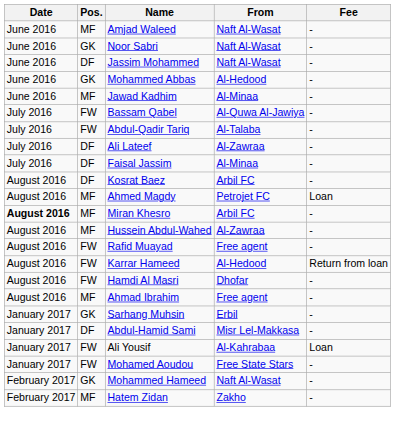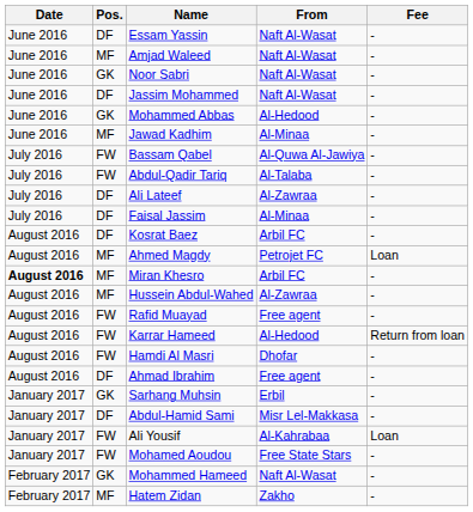 <table class="wikitable">
 <tr>
 <th>Date</th>
 <th>Pos.</th>
 <th>Name</th>
 <th>From</th>
 <th>Fee</th>
+</tr>
+<tr>
+<td>June 2016</td>
+<td>DF</td>
+<td> <a href='#'>Essam Yassin</a></td>
+<td> <a href='#'>Naft Al-Wasat</a></td>
+<td>-</td>
 </tr>
 <tr>
 <td>June 2016</td>
 <td>MF</td>
 <td> <a href='#'>Amjad Waleed</a></td>
 <td> <a href='#'>Naft Al-Wasat</a></td>
 <td>-</td>
 </tr>
 <tr>
 <td>June 2016</td>
 <td>GK</td>
 <td> <a href='#'>Noor Sabri</a></td>
 <td> <a href='#'>Naft Al-Wasat</a></td>
 <td>-</td>
 </tr>
 <tr>
 <td>June 2016</td>
 <td>DF</td>
 <td> <a href='#'>Jassim Mohammed</a></td>
 <td> <a href='#'>Naft Al-Wasat</a></td>
 <td>-</td>
 </tr>
 <tr>
 <td>June 2016</td>
 <td>GK</td>
 <td> <a href='#'>Mohammed Abbas</a></td>
 <td> <a href='#'>Al-Hedood</a></td>
 <td>-</td>
 </tr>
 <tr>
 <td>June 2016</td>
 <td>MF</td>
 <td> <a href='#'>Jawad Kadhim</a></td>
 <td> <a href='#'>Al-Minaa</a></td>
 <td>-</td>
 </tr>
 <tr>
 <td>July 2016</td>
 <td>FW</td>
 <td> <a href='#'>Bassam Qabel</a></td>
 <td> <a href='#'>Al-Quwa Al-Jawiya</a></td>
 <td>-</td>
 </tr>
 <tr>
 <td>July 2016</td>
 <td>FW</td>
 <td> <a href='#'>Abdul-Qadir Tariq</a></td>
 <td> <a href='#'>Al-Talaba</a></td>
 <td>-</td>
 </tr>
 <tr>
 <td>July 2016</td>
 <td>DF</td>
 <td> <a href='#'>Ali Lateef</a></td>
 <td> <a href='#'>Al-Zawraa</a></td>
 <td>-</td>
 </tr>
 <tr>
 <td>July 2016</td>
 <td>DF</td>
 <td> <a href='#'>Faisal Jassim</a></td>
 <td> <a href='#'>Al-Minaa</a></td>
 <td>-</td>
 </tr>
 <tr>
 <td>August 2016</td>
 <td>DF</td>
 <td> <a href='#'>Kosrat Baez</a></td>
 <td> <a href='#'>Arbil FC</a></td>
 <td>-</td>
 </tr>
 <tr>
 <td>August 2016</td>
 <td>MF</td>
 <td> <a href='#'>Ahmed Magdy</a></td>
 <td> <a href='#'>Petrojet FC</a></td>
 <td>Loan</td>
 </tr>
 <tr>
 <td><strong>August 2016</strong></td>
 <td>MF</td>
 <td> <a href='#'>Miran Khesro</a></td>
 <td> <a href='#'>Arbil FC</a></td>
 <td>-</td>
 </tr>
 <tr>
 <td>August 2016</td>
 <td>MF</td>
 <td> <a href='#'>Hussein Abdul-Wahed</a></td>
 <td> <a href='#'>Al-Zawraa</a></td>
 <td>-</td>
 </tr>
 <tr>
 <td>August 2016</td>
 <td>FW</td>
 <td> <a href='#'>Rafid Muayad</a></td>
 <td><a href='#'>Free agent</a></td>
 <td>-</td>
 </tr>
 <tr>
 <td>August 2016</td>
 <td>FW</td>
 <td> <a href='#'>Karrar Hameed</a></td>
 <td> <a href='#'>Al-Hedood</a></td>
 <td>Return from loan</td>
 </tr>
 <tr>
 <td>August 2016</td>
 <td>FW</td>
 <td> <a href='#'>Hamdi Al Masri</a></td>
 <td> <a href='#'>Dhofar</a></td>
 <td>-</td>
 </tr>
 <tr>
 <td>August 2016</td>
-<td>MF</td>
+<td>DF</td>
 <td> <a href='#'>Ahmad Ibrahim</a></td>
 <td><a href='#'>Free agent</a></td>
 <td>-</td>
 </tr>
 <tr>
 <td>January 2017</td>
 <td>GK</td>
 <td> <a href='#'>Sarhang Muhsin</a></td>
 <td> <a href='#'>Erbil</a></td>
 <td>-</td>
 </tr>
 <tr>
 <td>January 2017</td>
 <td>DF</td>
 <td> <a href='#'>Abdul-Hamid Sami</a></td>
 <td> <a href='#'>Misr Lel-Makkasa</a></td>
 <td>-</td>
 </tr>
 <tr>
 <td>January 2017</td>
 <td>FW</td>
 <td> Ali Yousif</td>
 <td> <a href='#'>Al-Kahrabaa</a></td>
 <td>Loan</td>
 </tr>
 <tr>
 <td>January 2017</td>
 <td>FW</td>
 <td> <a href='#'>Mohamed Aoudou</a></td>
 <td> <a href='#'>Free State Stars</a></td>
 <td>-</td>
 </tr>
 <tr>
 <td>February 2017</td>
 <td>GK</td>
 <td> <a href='#'>Mohammed Hameed</a></td>
 <td> <a href='#'>Naft Al-Wasat</a></td>
 <td>-</td>
 </tr>
 <tr>
 <td>February 2017</td>
 <td>MF</td>
 <td> <a href='#'>Hatem Zidan</a></td>
 <td> <a href='#'>Zakho</a></td>
 <td>-</td>
 </tr>
 </table>
